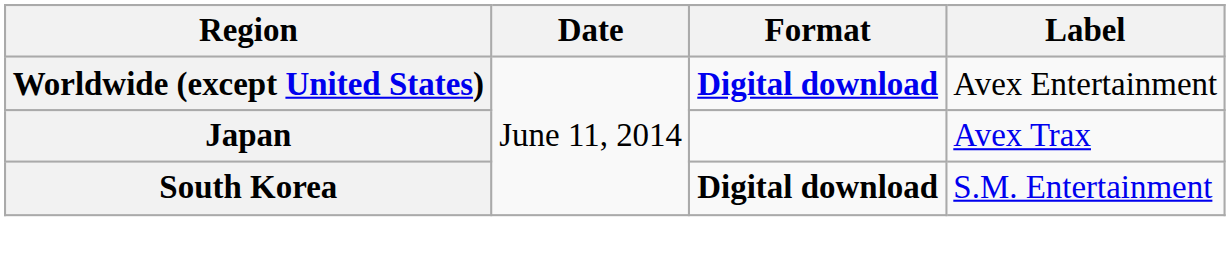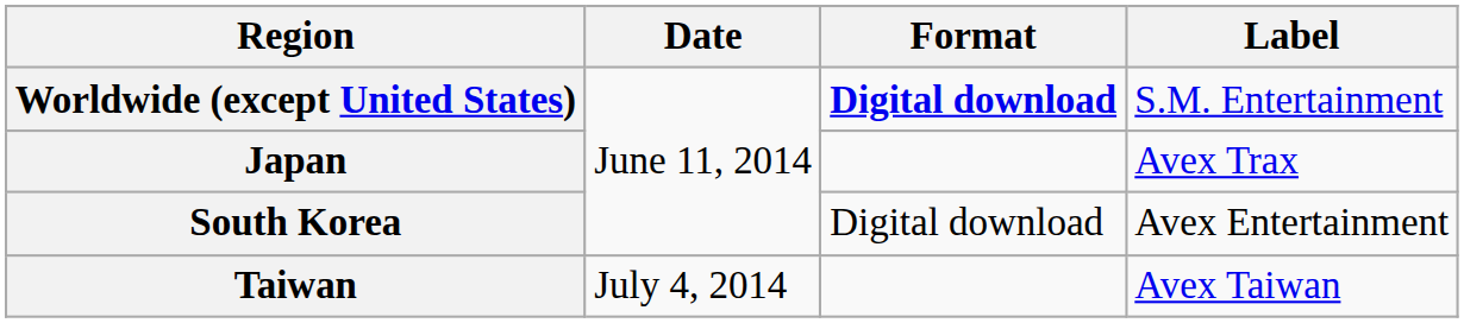 <table class="wikitable plainrowheaders">
 <tr>
 <th scope="col">Region</th>
 <th scope="col">Date</th>
 <th scope="col">Format</th>
 <th scope="col">Label</th>
 </tr>
 <tr>
 <th scope="row">Worldwide (except <a href='#'>United States</a>)</th>
 <td rowspan="3">June 11, 2014</td>
 <td><strong><a href='#'>Digital download</a></strong></td>
-<td>Avex Entertainment</td>
+<td><a href='#'>S.M. Entertainment</a></td>
 </tr>
 <tr>
 <th scope="row">Japan</th>
 <td></td>
 <td><a href='#'>Avex Trax</a></td>
 </tr>
 <tr>
 <th scope="row">South Korea</th>
-<td><strong>Digital download</strong></td>
-<td><a href='#'>S.M. Entertainment</a></td>
+<td>Digital download</td>
+<td>Avex Entertainment</td>
+</tr>
+<tr>
+<th scope="row">Taiwan</th>
+<td>July 4, 2014</td>
+<td></td>
+<td><a href='#'>Avex Taiwan</a></td>
 </tr>
 </table>
